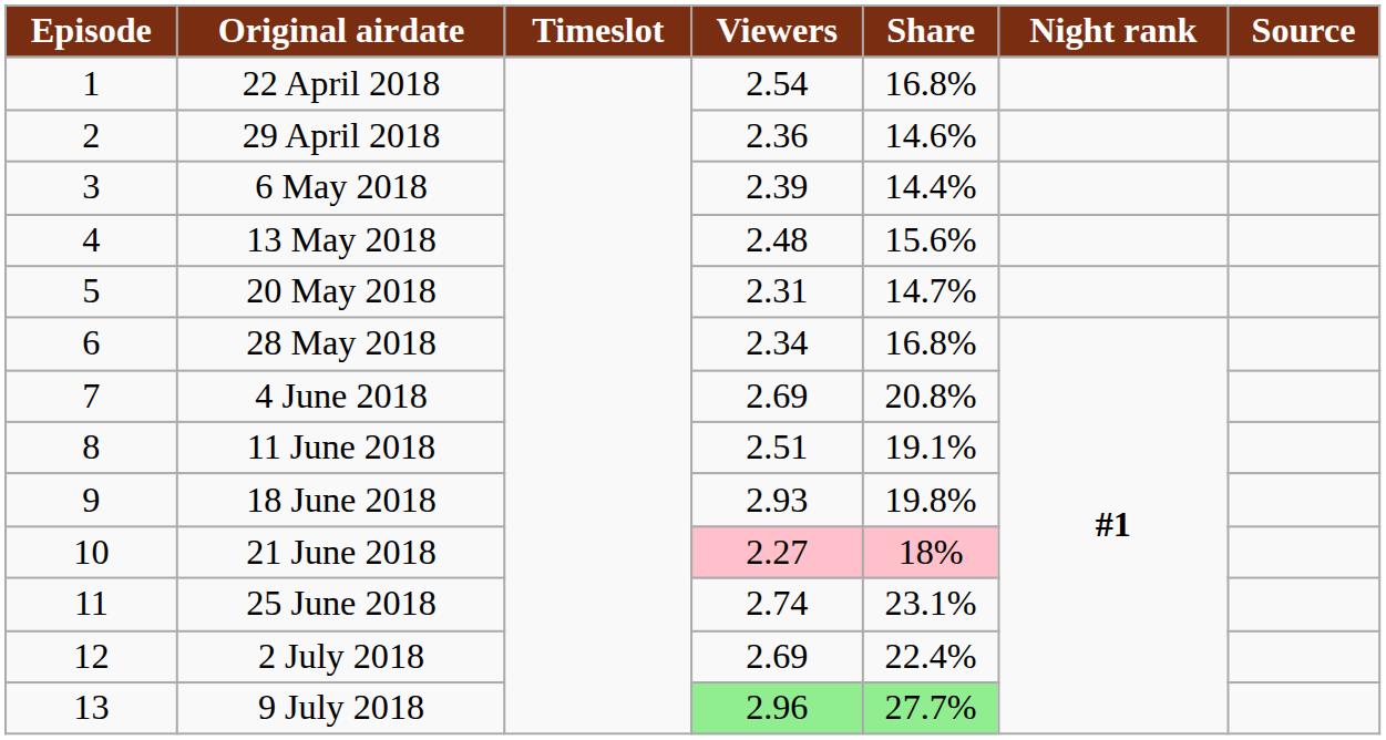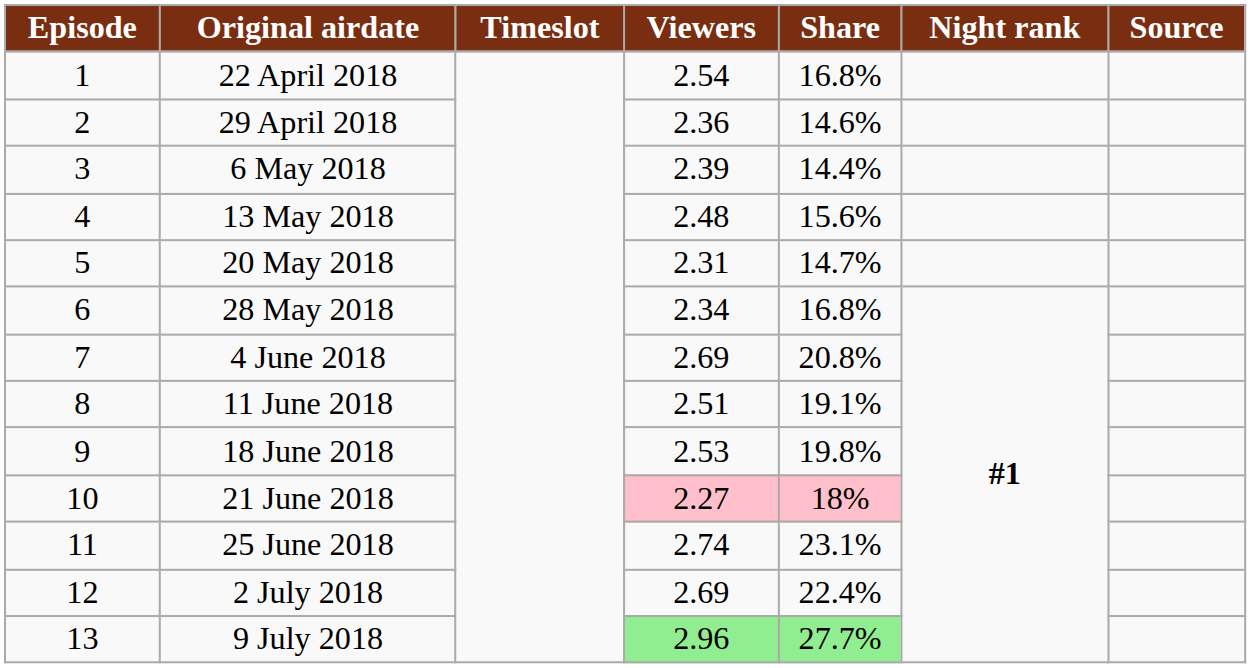 <table class="wikitable plainrowheaders" style="text-align:center; line-height:16px; width:99%">
 <tr style="background:#7A2E11;color:white">
 <td><strong>Episode</strong></td>
 <td><strong>Original airdate</strong></td>
 <td><strong>Timeslot</strong></td>
 <td><strong>Viewers<br></strong></td>
 <td><strong>Share</strong></td>
 <td><strong>Night rank</strong></td>
 <td><strong>Source</strong></td>
 </tr>
 <tr>
 <td>1</td>
 <td>22 April 2018</td>
 <td rowspan=13></td>
 <td>2.54</td>
 <td>16.8%</td>
 <td></td>
 <td></td>
 </tr>
 <tr>
 <td>2</td>
 <td>29 April 2018</td>
 <td>2.36</td>
 <td>14.6%</td>
 <td></td>
 <td></td>
 </tr>
 <tr>
 <td>3</td>
 <td>6 May 2018</td>
 <td>2.39</td>
 <td>14.4%</td>
 <td></td>
 <td></td>
 </tr>
 <tr>
 <td>4</td>
 <td>13 May 2018</td>
 <td>2.48</td>
 <td>15.6%</td>
 <td></td>
 <td></td>
 </tr>
 <tr>
 <td>5</td>
 <td>20 May 2018</td>
 <td>2.31</td>
 <td>14.7%</td>
 <td></td>
 <td></td>
 </tr>
 <tr>
 <td>6</td>
 <td>28 May 2018</td>
 <td>2.34</td>
 <td>16.8%</td>
 <td rowspan="8"><strong>#1</strong></td>
 <td></td>
 </tr>
 <tr>
 <td>7</td>
 <td>4 June 2018</td>
 <td>2.69</td>
 <td>20.8%</td>
 <td></td>
 </tr>
 <tr>
 <td>8</td>
 <td>11 June 2018</td>
 <td>2.51</td>
 <td>19.1%</td>
 <td></td>
 </tr>
 <tr>
 <td>9</td>
 <td>18 June 2018</td>
-<td>2.93</td>
+<td>2.53</td>
 <td>19.8%</td>
 <td></td>
 </tr>
 <tr>
 <td>10</td>
 <td>21 June 2018</td>
 <td bgcolor=#FFC0CB>2.27</td>
 <td bgcolor=#FFC0CB>18%</td>
 <td></td>
 </tr>
 <tr>
 <td>11</td>
 <td>25 June 2018</td>
 <td>2.74</td>
 <td>23.1%</td>
 <td></td>
 </tr>
 <tr>
 <td>12</td>
 <td>2 July 2018</td>
 <td>2.69</td>
 <td>22.4%</td>
 <td></td>
 </tr>
 <tr>
 <td>13</td>
 <td>9 July 2018</td>
 <td bgcolor=#90EE90>2.96</td>
 <td bgcolor=#90EE90>27.7%</td>
 <td></td>
 </tr>
 </table>
